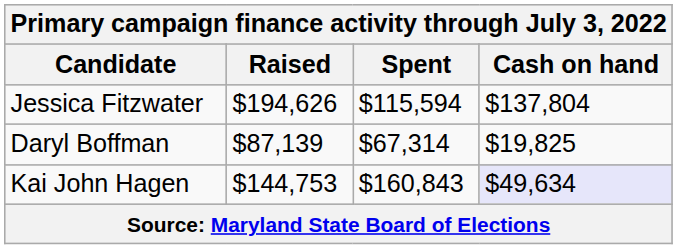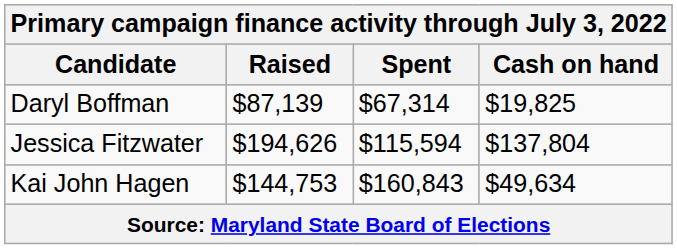 <table class="wikitable sortable">
 <tr>
 <th colspan="4">Primary campaign finance activity through July 3, 2022</th>
 </tr>
 <tr>
 <th>Candidate</th>
 <th>Raised</th>
 <th>Spent</th>
 <th>Cash on hand</th>
 </tr>
 <tr>
+<td data-sort-value="Boffman, Daryl">Daryl Boffman</td>
+<td>$87,139</td>
+<td>$67,314</td>
+<td>$19,825</td>
+</tr>
+<tr>
 <td data-sort-value="Fitzwater, Jessica">Jessica Fitzwater</td>
 <td>$194,626</td>
 <td>$115,594</td>
 <td>$137,804</td>
 </tr>
 <tr>
-<td data-sort-value="Boffman, Daryl">Daryl Boffman</td>
-<td>$87,139</td>
-<td>$67,314</td>
-<td>$19,825</td>
-</tr>
-<tr>
 <td data-sort-value="Hagen, Kai">Kai John Hagen</td>
 <td>$144,753</td>
 <td>$160,843</td>
-<td style="background: lavender;">$49,634</td>
+<td>$49,634</td>
 </tr>
 <tr>
 <th colspan="4"><small>Source: <a href='#'>Maryland State Board of Elections</a></small></th>
 </tr>
 </table>
